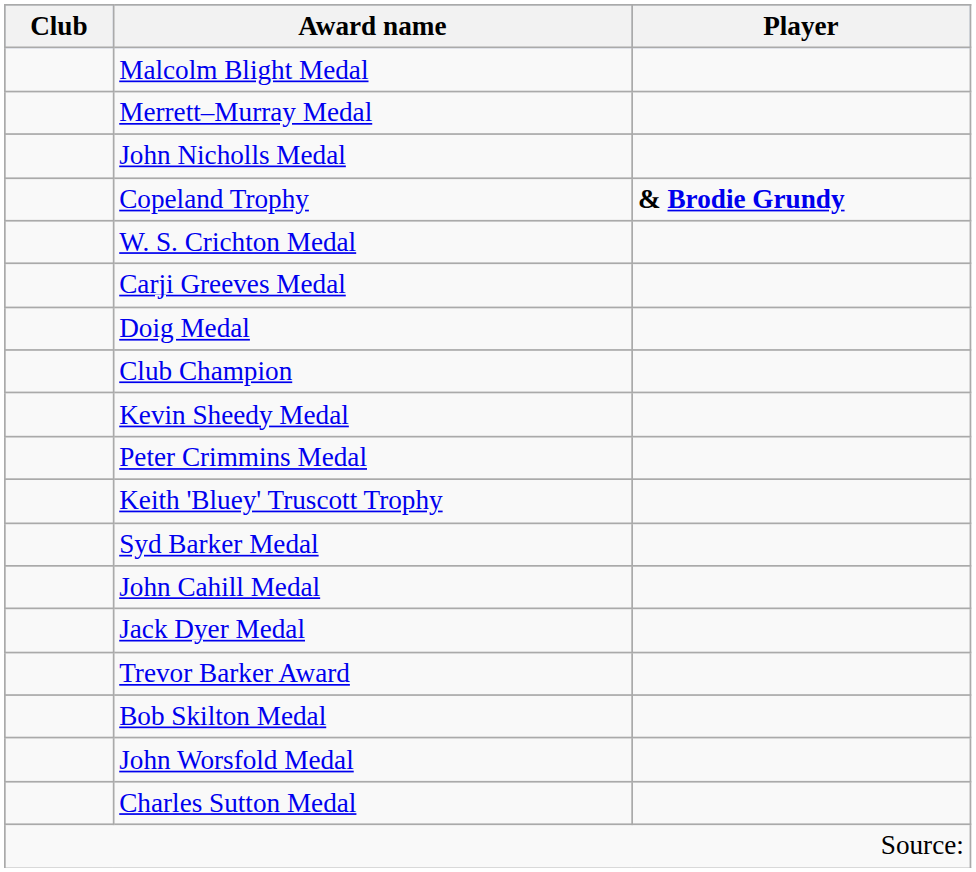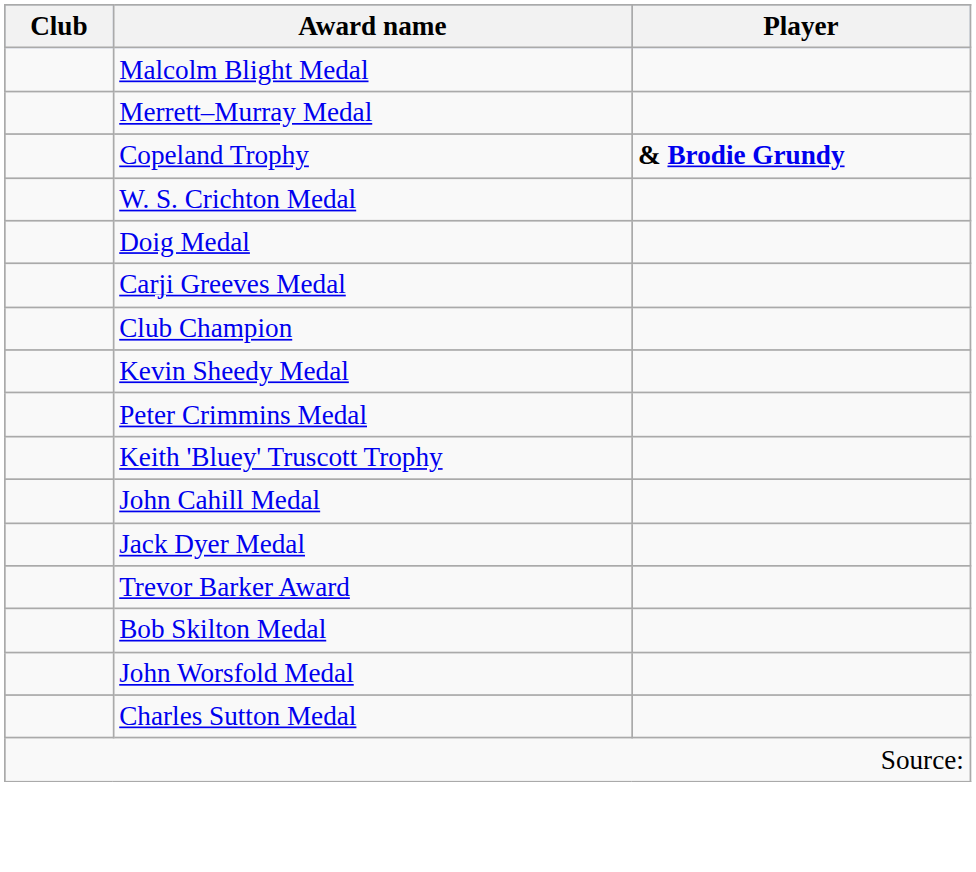 <table class="wikitable sortable"  style="text-align:left; width:45%;">
 <tr style="background:#C1D8FF;">
 <th>Club</th>
 <th>Award name</th>
 <th>Player</th>
 </tr>
 <tr>
 <td></td>
 <td><a href='#'>Malcolm Blight Medal</a></td>
 <td></td>
 </tr>
 <tr>
 <td></td>
 <td><a href='#'>Merrett–Murray Medal</a></td>
 <td></td>
 </tr>
 <tr>
 <td></td>
-<td><a href='#'>John Nicholls Medal</a></td>
-<td></td>
-</tr>
-<tr>
-<td></td>
 <td><a href='#'>Copeland Trophy</a></td>
 <td><strong> & <a href='#'>Brodie Grundy</a></strong></td>
 </tr>
 <tr>
 <td></td>
 <td><a href='#'>W. S. Crichton Medal</a></td>
 <td></td>
 </tr>
 <tr>
 <td></td>
-<td><a href='#'>Carji Greeves Medal</a></td>
+<td><a href='#'>Doig Medal</a></td>
 <td></td>
 </tr>
 <tr>
 <td></td>
-<td><a href='#'>Doig Medal</a></td>
+<td><a href='#'>Carji Greeves Medal</a></td>
 <td></td>
 </tr>
 <tr>
 <td></td>
 <td><a href='#'>Club Champion</a></td>
 <td></td>
 </tr>
 <tr>
 <td></td>
 <td><a href='#'>Kevin Sheedy Medal</a></td>
 <td></td>
 </tr>
 <tr>
 <td></td>
 <td><a href='#'>Peter Crimmins Medal</a></td>
 <td></td>
 </tr>
 <tr>
 <td></td>
 <td><a href='#'>Keith 'Bluey' Truscott Trophy</a></td>
-<td></td>
-</tr>
-<tr>
-<td></td>
-<td><a href='#'>Syd Barker Medal</a></td>
 <td></td>
 </tr>
 <tr>
 <td></td>
 <td><a href='#'>John Cahill Medal</a></td>
 <td></td>
 </tr>
 <tr>
 <td></td>
 <td><a href='#'>Jack Dyer Medal</a></td>
 <td></td>
 </tr>
 <tr>
 <td></td>
 <td><a href='#'>Trevor Barker Award</a></td>
 <td></td>
 </tr>
 <tr>
 <td></td>
 <td><a href='#'>Bob Skilton Medal</a></td>
 <td></td>
 </tr>
 <tr>
 <td></td>
 <td><a href='#'>John Worsfold Medal</a></td>
 <td></td>
 </tr>
 <tr>
 <td></td>
 <td><a href='#'>Charles Sutton Medal</a></td>
 <td></td>
 </tr>
 <tr>
 <td colspan=3 align = right>Source: </td>
 </tr>
 </table>
